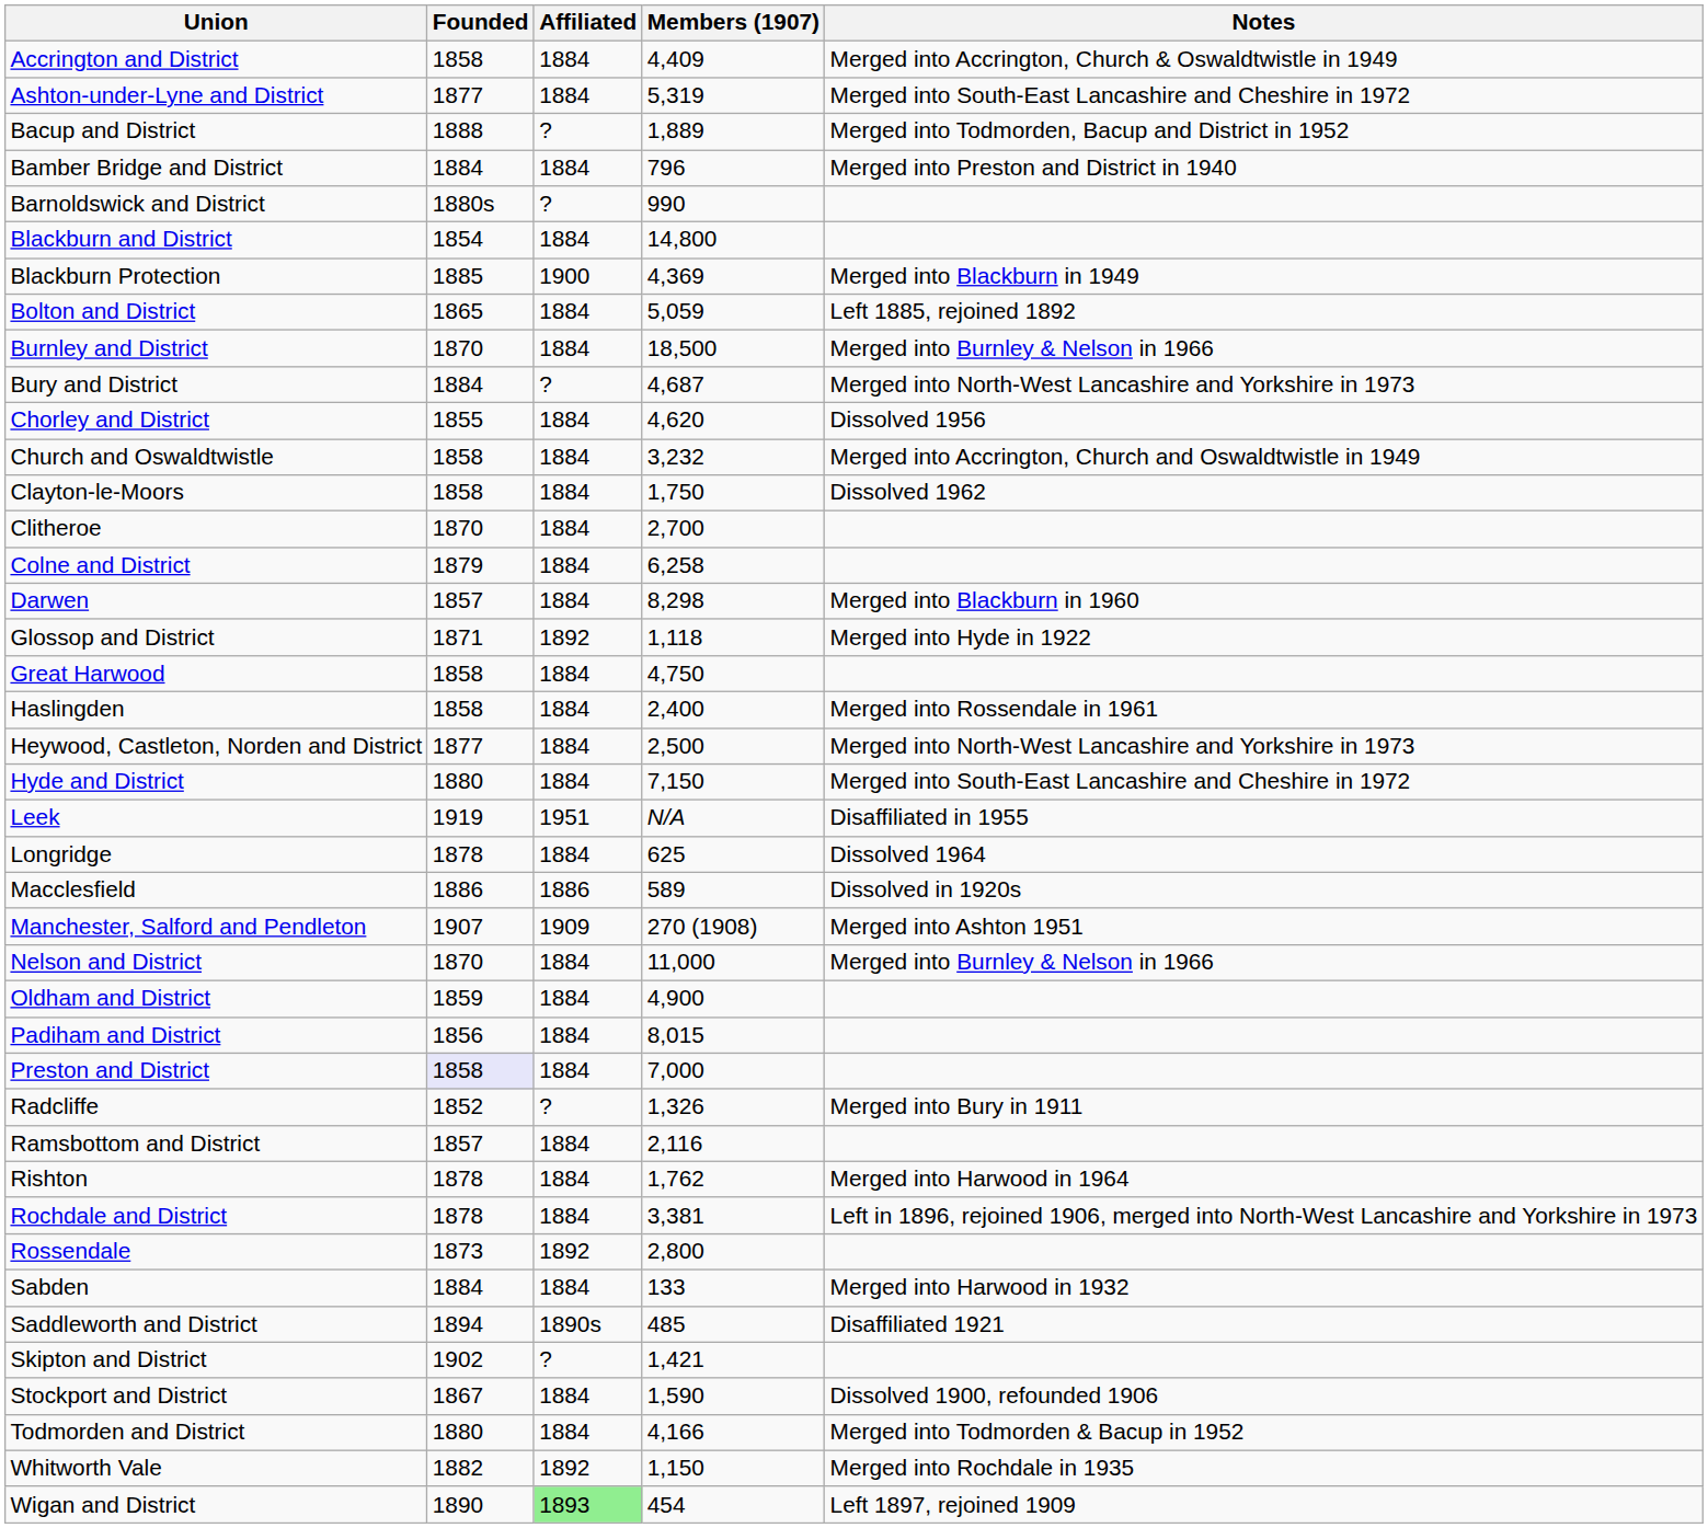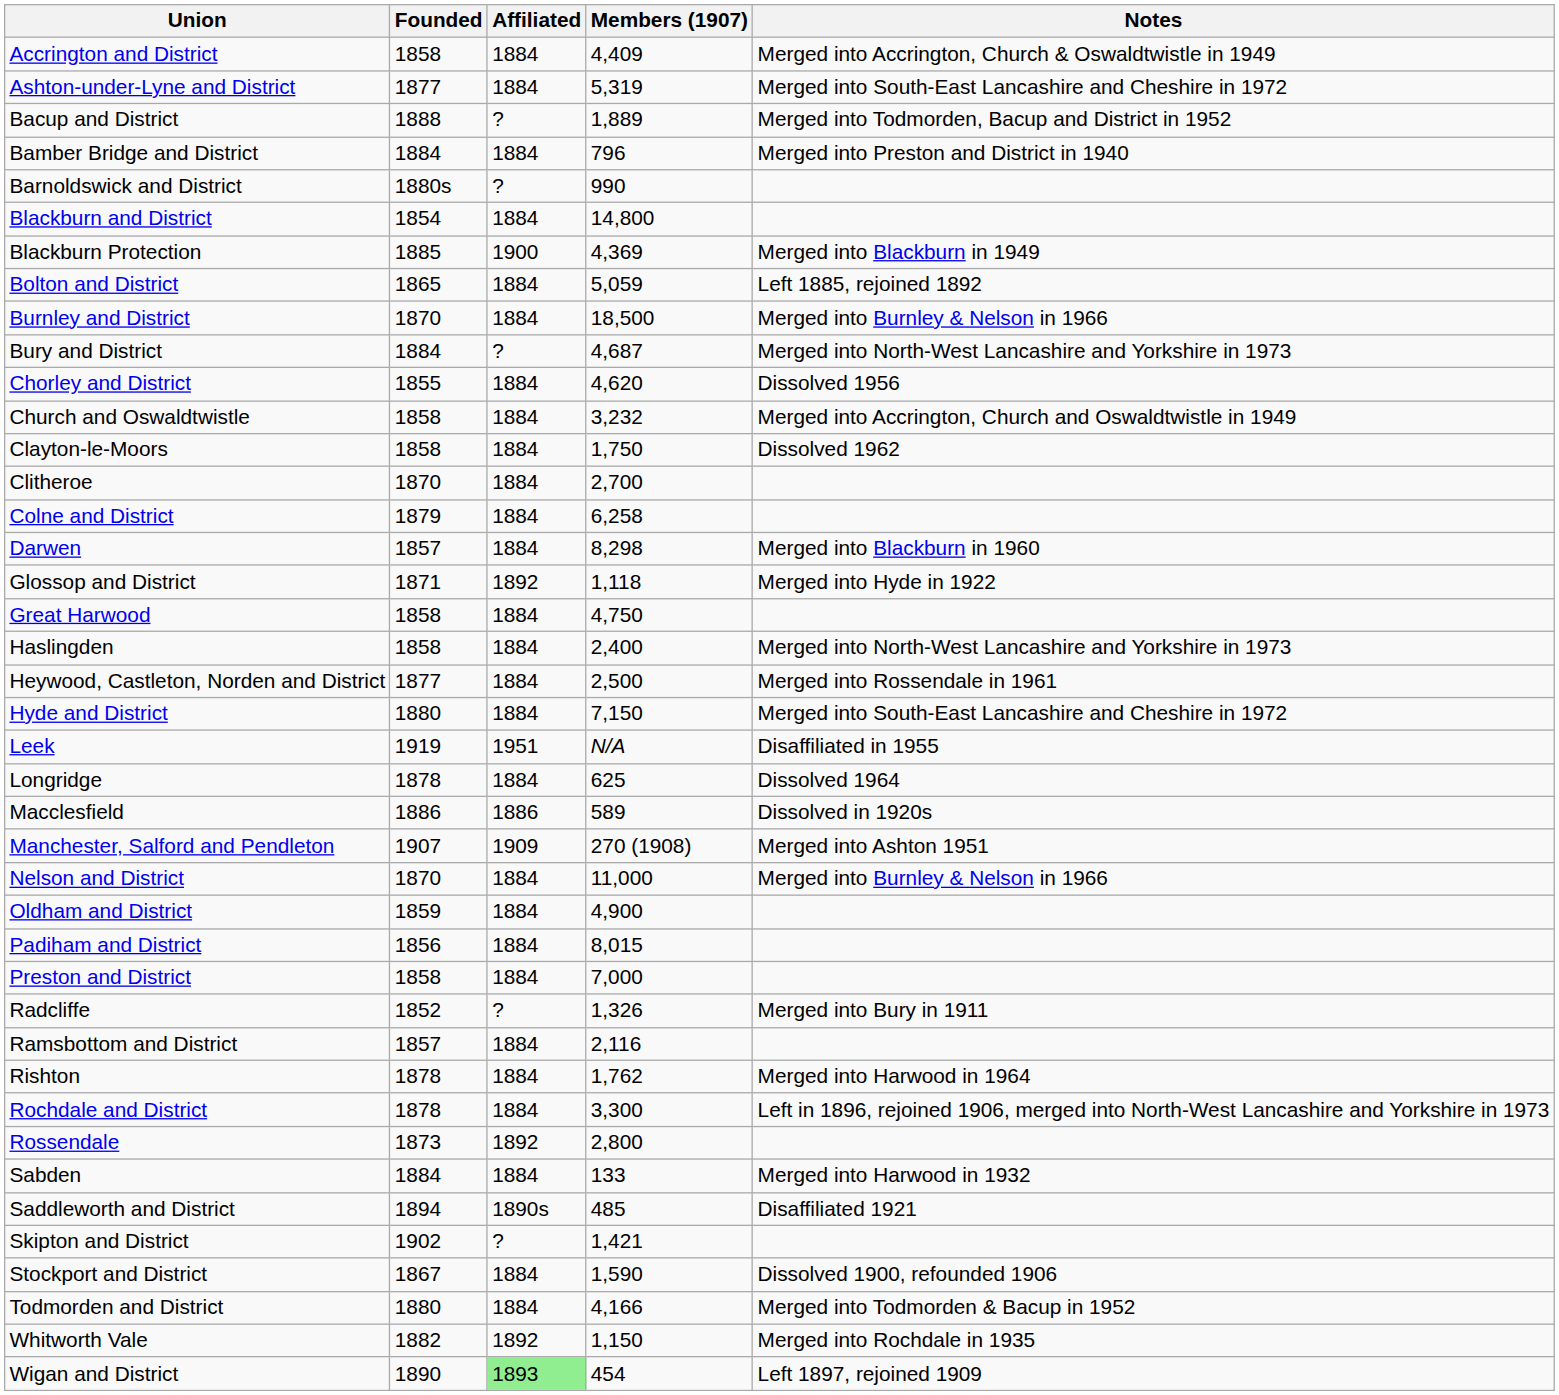 <table class="wikitable sortable">
 <tr>
 <th>Union</th>
 <th>Founded</th>
 <th>Affiliated</th>
 <th>Members (1907)</th>
 <th>Notes</th>
 </tr>
 <tr>
 <td><a href='#'>Accrington and District</a></td>
 <td>1858</td>
 <td>1884</td>
 <td>4,409</td>
 <td>Merged into Accrington, Church & Oswaldtwistle in 1949</td>
 </tr>
 <tr>
 <td><a href='#'>Ashton-under-Lyne and District</a></td>
 <td>1877</td>
 <td>1884</td>
 <td>5,319</td>
 <td>Merged into South-East Lancashire and Cheshire in 1972</td>
 </tr>
 <tr>
 <td>Bacup and District</td>
 <td>1888</td>
 <td>?</td>
 <td>1,889</td>
 <td>Merged into Todmorden, Bacup and District in 1952</td>
 </tr>
 <tr>
 <td>Bamber Bridge and District</td>
 <td>1884</td>
 <td>1884</td>
 <td>796</td>
 <td>Merged into Preston and District in 1940</td>
 </tr>
 <tr>
 <td>Barnoldswick and District</td>
 <td>1880s</td>
 <td>?</td>
 <td>990</td>
 <td></td>
 </tr>
 <tr>
 <td><a href='#'>Blackburn and District</a></td>
 <td>1854</td>
 <td>1884</td>
 <td>14,800</td>
 <td></td>
 </tr>
 <tr>
 <td>Blackburn Protection</td>
 <td>1885</td>
 <td>1900</td>
 <td>4,369</td>
 <td>Merged into <a href='#'>Blackburn</a> in 1949</td>
 </tr>
 <tr>
 <td><a href='#'>Bolton and District</a></td>
 <td>1865</td>
 <td>1884</td>
 <td>5,059</td>
 <td>Left 1885, rejoined 1892</td>
 </tr>
 <tr>
 <td><a href='#'>Burnley and District</a></td>
 <td>1870</td>
 <td>1884</td>
 <td>18,500</td>
 <td>Merged into <a href='#'>Burnley & Nelson</a> in 1966</td>
 </tr>
 <tr>
 <td>Bury and District</td>
 <td>1884</td>
 <td>?</td>
 <td>4,687</td>
 <td>Merged into North-West Lancashire and Yorkshire in 1973</td>
 </tr>
 <tr>
 <td><a href='#'>Chorley and District</a></td>
 <td>1855</td>
 <td>1884</td>
 <td>4,620</td>
 <td>Dissolved 1956</td>
 </tr>
 <tr>
 <td>Church and Oswaldtwistle</td>
 <td>1858</td>
 <td>1884</td>
 <td>3,232</td>
 <td>Merged into Accrington, Church and Oswaldtwistle in 1949</td>
 </tr>
 <tr>
 <td>Clayton-le-Moors</td>
 <td>1858</td>
 <td>1884</td>
 <td>1,750</td>
 <td>Dissolved 1962</td>
 </tr>
 <tr>
 <td>Clitheroe</td>
 <td>1870</td>
 <td>1884</td>
 <td>2,700</td>
 <td></td>
 </tr>
 <tr>
 <td><a href='#'>Colne and District</a></td>
 <td>1879</td>
 <td>1884</td>
 <td>6,258</td>
 <td></td>
 </tr>
 <tr>
 <td><a href='#'>Darwen</a></td>
 <td>1857</td>
 <td>1884</td>
 <td>8,298</td>
 <td>Merged into <a href='#'>Blackburn</a> in 1960</td>
 </tr>
 <tr>
 <td>Glossop and District</td>
 <td>1871</td>
 <td>1892</td>
 <td>1,118</td>
 <td>Merged into Hyde in 1922</td>
 </tr>
 <tr>
 <td><a href='#'>Great Harwood</a></td>
 <td>1858</td>
 <td>1884</td>
 <td>4,750</td>
 <td></td>
 </tr>
 <tr>
 <td>Haslingden</td>
 <td>1858</td>
 <td>1884</td>
 <td>2,400</td>
-<td>Merged into Rossendale in 1961</td>
+<td>Merged into North-West Lancashire and Yorkshire in 1973</td>
 </tr>
 <tr>
 <td>Heywood, Castleton, Norden and District</td>
 <td>1877</td>
 <td>1884</td>
 <td>2,500</td>
-<td>Merged into North-West Lancashire and Yorkshire in 1973</td>
+<td>Merged into Rossendale in 1961</td>
 </tr>
 <tr>
 <td><a href='#'>Hyde and District</a></td>
 <td>1880</td>
 <td>1884</td>
 <td>7,150</td>
 <td>Merged into South-East Lancashire and Cheshire in 1972</td>
 </tr>
 <tr>
 <td><a href='#'>Leek</a></td>
 <td>1919</td>
 <td>1951</td>
 <td><em>N/A</em></td>
 <td>Disaffiliated in 1955</td>
 </tr>
 <tr>
 <td>Longridge</td>
 <td>1878</td>
 <td>1884</td>
 <td>625</td>
 <td>Dissolved 1964</td>
 </tr>
 <tr>
 <td>Macclesfield</td>
 <td>1886</td>
 <td>1886</td>
 <td>589</td>
 <td>Dissolved in 1920s</td>
 </tr>
 <tr>
 <td><a href='#'>Manchester, Salford and Pendleton</a></td>
 <td>1907</td>
 <td>1909</td>
 <td>270 (1908)</td>
 <td>Merged into Ashton 1951</td>
 </tr>
 <tr>
 <td><a href='#'>Nelson and District</a></td>
 <td>1870</td>
 <td>1884</td>
 <td>11,000</td>
 <td>Merged into <a href='#'>Burnley & Nelson</a> in 1966</td>
 </tr>
 <tr>
 <td><a href='#'>Oldham and District</a></td>
 <td>1859</td>
 <td>1884</td>
 <td>4,900</td>
 <td></td>
 </tr>
 <tr>
 <td><a href='#'>Padiham and District</a></td>
 <td>1856</td>
 <td>1884</td>
 <td>8,015</td>
 <td></td>
 </tr>
 <tr>
 <td><a href='#'>Preston and District</a></td>
-<td style="background: lavender;">1858</td>
+<td>1858</td>
 <td>1884</td>
 <td>7,000</td>
 <td></td>
 </tr>
 <tr>
 <td>Radcliffe</td>
 <td>1852</td>
 <td>?</td>
 <td>1,326</td>
 <td>Merged into Bury in 1911</td>
 </tr>
 <tr>
 <td>Ramsbottom and District</td>
 <td>1857</td>
 <td>1884</td>
 <td>2,116</td>
 <td></td>
 </tr>
 <tr>
 <td>Rishton</td>
 <td>1878</td>
 <td>1884</td>
 <td>1,762</td>
 <td>Merged into Harwood in 1964</td>
 </tr>
 <tr>
 <td><a href='#'>Rochdale and District</a></td>
 <td>1878</td>
 <td>1884</td>
-<td>3,381</td>
+<td>3,300</td>
 <td>Left in 1896, rejoined 1906, merged into North-West Lancashire and Yorkshire in 1973</td>
 </tr>
 <tr>
 <td><a href='#'>Rossendale</a></td>
 <td>1873</td>
 <td>1892</td>
 <td>2,800</td>
 <td></td>
 </tr>
 <tr>
 <td>Sabden</td>
 <td>1884</td>
 <td>1884</td>
 <td>133</td>
 <td>Merged into Harwood in 1932</td>
 </tr>
 <tr>
 <td>Saddleworth and District</td>
 <td>1894</td>
 <td>1890s</td>
 <td>485</td>
 <td>Disaffiliated 1921</td>
 </tr>
 <tr>
 <td>Skipton and District</td>
 <td>1902</td>
 <td>?</td>
 <td>1,421</td>
 <td></td>
 </tr>
 <tr>
 <td>Stockport and District</td>
 <td>1867</td>
 <td>1884</td>
 <td>1,590</td>
 <td>Dissolved 1900, refounded 1906</td>
 </tr>
 <tr>
 <td>Todmorden and District</td>
 <td>1880</td>
 <td>1884</td>
 <td>4,166</td>
 <td>Merged into Todmorden & Bacup in 1952</td>
 </tr>
 <tr>
 <td>Whitworth Vale</td>
 <td>1882</td>
 <td>1892</td>
 <td>1,150</td>
 <td>Merged into Rochdale in 1935</td>
 </tr>
 <tr>
 <td>Wigan and District</td>
 <td>1890</td>
 <td style="background: lightgreen;">1893</td>
 <td>454</td>
 <td>Left 1897, rejoined 1909</td>
 </tr>
 </table>
